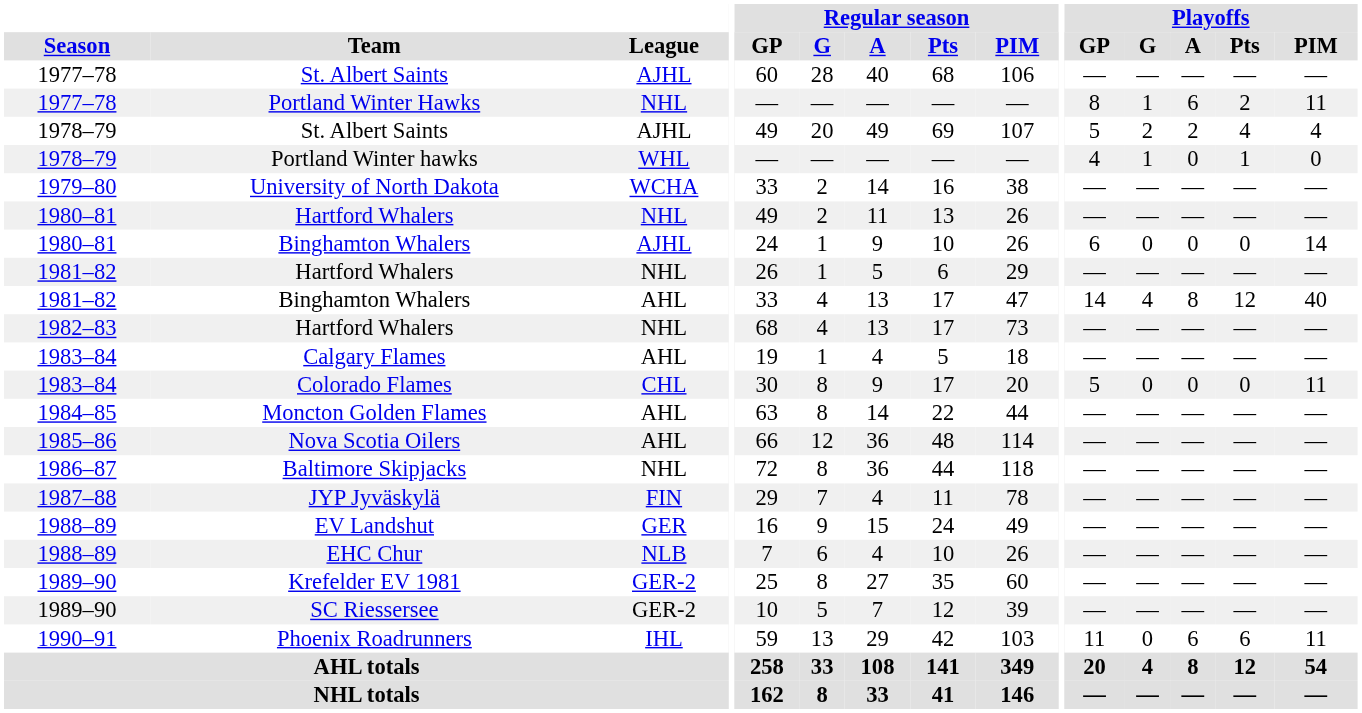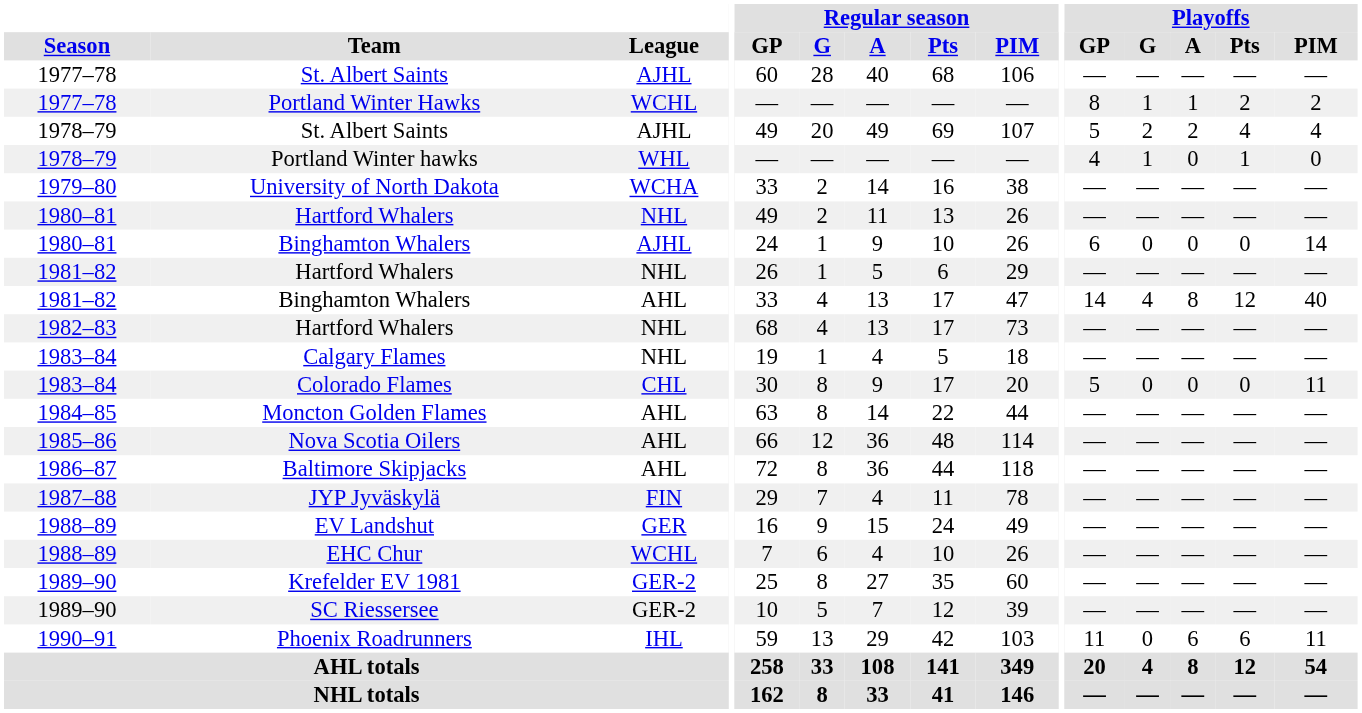 <table border="0" cellpadding="1" cellspacing="0" style="text-align:center; width:60em">
 <tr bgcolor="#e0e0e0">
 <th colspan="3" bgcolor="#ffffff"></th>
 <th rowspan="100" bgcolor="#ffffff"></th>
 <th colspan="5"><a href='#'>Regular season</a></th>
 <th rowspan="100" bgcolor="#ffffff"></th>
 <th colspan="5"><a href='#'>Playoffs</a></th>
 </tr>
 <tr bgcolor="#e0e0e0">
 <th><a href='#'>Season</a></th>
 <th>Team</th>
 <th>League</th>
 <th>GP</th>
 <th><a href='#'>G</a></th>
 <th><a href='#'>A</a></th>
 <th><a href='#'>Pts</a></th>
 <th><a href='#'>PIM</a></th>
 <th>GP</th>
 <th>G</th>
 <th>A</th>
 <th>Pts</th>
 <th>PIM</th>
 </tr>
 <tr>
 <td>1977–78</td>
 <td><a href='#'>St. Albert Saints</a></td>
 <td><a href='#'>AJHL</a></td>
 <td>60</td>
 <td>28</td>
 <td>40</td>
 <td>68</td>
 <td>106</td>
 <td>—</td>
 <td>—</td>
 <td>—</td>
 <td>—</td>
 <td>—</td>
 </tr>
 <tr bgcolor="#f0f0f0">
 <td><a href='#'>1977–78</a></td>
 <td><a href='#'>Portland Winter Hawks</a></td>
-<td><a href='#'>NHL</a></td>
+<td><a href='#'>WCHL</a></td>
 <td>—</td>
 <td>—</td>
 <td>—</td>
 <td>—</td>
 <td>—</td>
 <td>8</td>
 <td>1</td>
-<td>6</td>
+<td>1</td>
 <td>2</td>
-<td>11</td>
+<td>2</td>
 </tr>
 <tr>
 <td>1978–79</td>
 <td>St. Albert Saints</td>
 <td>AJHL</td>
 <td>49</td>
 <td>20</td>
 <td>49</td>
 <td>69</td>
 <td>107</td>
 <td>5</td>
 <td>2</td>
 <td>2</td>
 <td>4</td>
 <td>4</td>
 </tr>
 <tr bgcolor="#f0f0f0">
 <td><a href='#'>1978–79</a></td>
 <td>Portland Winter hawks</td>
 <td><a href='#'>WHL</a></td>
 <td>—</td>
 <td>—</td>
 <td>—</td>
 <td>—</td>
 <td>—</td>
 <td>4</td>
 <td>1</td>
 <td>0</td>
 <td>1</td>
 <td>0</td>
 </tr>
 <tr>
 <td><a href='#'>1979–80</a></td>
 <td><a href='#'>University of North Dakota</a></td>
 <td><a href='#'>WCHA</a></td>
 <td>33</td>
 <td>2</td>
 <td>14</td>
 <td>16</td>
 <td>38</td>
 <td>—</td>
 <td>—</td>
 <td>—</td>
 <td>—</td>
 <td>—</td>
 </tr>
 <tr bgcolor="#f0f0f0">
 <td><a href='#'>1980–81</a></td>
 <td><a href='#'>Hartford Whalers</a></td>
 <td><a href='#'>NHL</a></td>
 <td>49</td>
 <td>2</td>
 <td>11</td>
 <td>13</td>
 <td>26</td>
 <td>—</td>
 <td>—</td>
 <td>—</td>
 <td>—</td>
 <td>—</td>
 </tr>
 <tr>
 <td><a href='#'>1980–81</a></td>
 <td><a href='#'>Binghamton Whalers</a></td>
 <td><a href='#'>AJHL</a></td>
 <td>24</td>
 <td>1</td>
 <td>9</td>
 <td>10</td>
 <td>26</td>
 <td>6</td>
 <td>0</td>
 <td>0</td>
 <td>0</td>
 <td>14</td>
 </tr>
 <tr bgcolor="#f0f0f0">
 <td><a href='#'>1981–82</a></td>
 <td>Hartford Whalers</td>
 <td>NHL</td>
 <td>26</td>
 <td>1</td>
 <td>5</td>
 <td>6</td>
 <td>29</td>
 <td>—</td>
 <td>—</td>
 <td>—</td>
 <td>—</td>
 <td>—</td>
 </tr>
 <tr>
 <td><a href='#'>1981–82</a></td>
 <td>Binghamton Whalers</td>
 <td>AHL</td>
 <td>33</td>
 <td>4</td>
 <td>13</td>
 <td>17</td>
 <td>47</td>
 <td>14</td>
 <td>4</td>
 <td>8</td>
 <td>12</td>
 <td>40</td>
 </tr>
 <tr bgcolor="#f0f0f0">
 <td><a href='#'>1982–83</a></td>
 <td>Hartford Whalers</td>
 <td>NHL</td>
 <td>68</td>
 <td>4</td>
 <td>13</td>
 <td>17</td>
 <td>73</td>
 <td>—</td>
 <td>—</td>
 <td>—</td>
 <td>—</td>
 <td>—</td>
 </tr>
 <tr>
 <td><a href='#'>1983–84</a></td>
 <td><a href='#'>Calgary Flames</a></td>
-<td>AHL</td>
+<td>NHL</td>
 <td>19</td>
 <td>1</td>
 <td>4</td>
 <td>5</td>
 <td>18</td>
 <td>—</td>
 <td>—</td>
 <td>—</td>
 <td>—</td>
 <td>—</td>
 </tr>
 <tr bgcolor="#f0f0f0">
 <td><a href='#'>1983–84</a></td>
 <td><a href='#'>Colorado Flames</a></td>
 <td><a href='#'>CHL</a></td>
 <td>30</td>
 <td>8</td>
 <td>9</td>
 <td>17</td>
 <td>20</td>
 <td>5</td>
 <td>0</td>
 <td>0</td>
 <td>0</td>
 <td>11</td>
 </tr>
 <tr>
 <td><a href='#'>1984–85</a></td>
 <td><a href='#'>Moncton Golden Flames</a></td>
 <td>AHL</td>
 <td>63</td>
 <td>8</td>
 <td>14</td>
 <td>22</td>
 <td>44</td>
 <td>—</td>
 <td>—</td>
 <td>—</td>
 <td>—</td>
 <td>—</td>
 </tr>
 <tr bgcolor="#f0f0f0">
 <td><a href='#'>1985–86</a></td>
 <td><a href='#'>Nova Scotia Oilers</a></td>
 <td>AHL</td>
 <td>66</td>
 <td>12</td>
 <td>36</td>
 <td>48</td>
 <td>114</td>
 <td>—</td>
 <td>—</td>
 <td>—</td>
 <td>—</td>
 <td>—</td>
 </tr>
 <tr>
 <td><a href='#'>1986–87</a></td>
 <td><a href='#'>Baltimore Skipjacks</a></td>
-<td>NHL</td>
+<td>AHL</td>
 <td>72</td>
 <td>8</td>
 <td>36</td>
 <td>44</td>
 <td>118</td>
 <td>—</td>
 <td>—</td>
 <td>—</td>
 <td>—</td>
 <td>—</td>
 </tr>
 <tr bgcolor="#f0f0f0">
 <td><a href='#'>1987–88</a></td>
 <td><a href='#'>JYP Jyväskylä</a></td>
 <td><a href='#'>FIN</a></td>
 <td>29</td>
 <td>7</td>
 <td>4</td>
 <td>11</td>
 <td>78</td>
 <td>—</td>
 <td>—</td>
 <td>—</td>
 <td>—</td>
 <td>—</td>
 </tr>
 <tr>
 <td><a href='#'>1988–89</a></td>
 <td><a href='#'>EV Landshut</a></td>
 <td><a href='#'>GER</a></td>
 <td>16</td>
 <td>9</td>
 <td>15</td>
 <td>24</td>
 <td>49</td>
 <td>—</td>
 <td>—</td>
 <td>—</td>
 <td>—</td>
 <td>—</td>
 </tr>
 <tr bgcolor="#f0f0f0">
 <td><a href='#'>1988–89</a></td>
 <td><a href='#'>EHC Chur</a></td>
-<td><a href='#'>NLB</a></td>
+<td><a href='#'>WCHL</a></td>
 <td>7</td>
 <td>6</td>
 <td>4</td>
 <td>10</td>
 <td>26</td>
 <td>—</td>
 <td>—</td>
 <td>—</td>
 <td>—</td>
 <td>—</td>
 </tr>
 <tr>
 <td><a href='#'>1989–90</a></td>
 <td><a href='#'>Krefelder EV 1981</a></td>
 <td><a href='#'>GER-2</a></td>
 <td>25</td>
 <td>8</td>
 <td>27</td>
 <td>35</td>
 <td>60</td>
 <td>—</td>
 <td>—</td>
 <td>—</td>
 <td>—</td>
 <td>—</td>
 </tr>
 <tr bgcolor="#f0f0f0">
 <td>1989–90</td>
 <td><a href='#'>SC Riessersee</a></td>
 <td>GER-2</td>
 <td>10</td>
 <td>5</td>
 <td>7</td>
 <td>12</td>
 <td>39</td>
 <td>—</td>
 <td>—</td>
 <td>—</td>
 <td>—</td>
 <td>—</td>
 </tr>
 <tr>
 <td><a href='#'>1990–91</a></td>
 <td><a href='#'>Phoenix Roadrunners</a></td>
 <td><a href='#'>IHL</a></td>
 <td>59</td>
 <td>13</td>
 <td>29</td>
 <td>42</td>
 <td>103</td>
 <td>11</td>
 <td>0</td>
 <td>6</td>
 <td>6</td>
 <td>11</td>
 </tr>
 <tr bgcolor="#e0e0e0">
 <th colspan="3">AHL totals</th>
 <th>258</th>
 <th>33</th>
 <th>108</th>
 <th>141</th>
 <th>349</th>
 <th>20</th>
 <th>4</th>
 <th>8</th>
 <th>12</th>
 <th>54</th>
 </tr>
 <tr bgcolor="#e0e0e0">
 <th colspan="3">NHL totals</th>
 <th>162</th>
 <th>8</th>
 <th>33</th>
 <th>41</th>
 <th>146</th>
 <th>—</th>
 <th>—</th>
 <th>—</th>
 <th>—</th>
 <th>—</th>
 </tr>
 </table>
